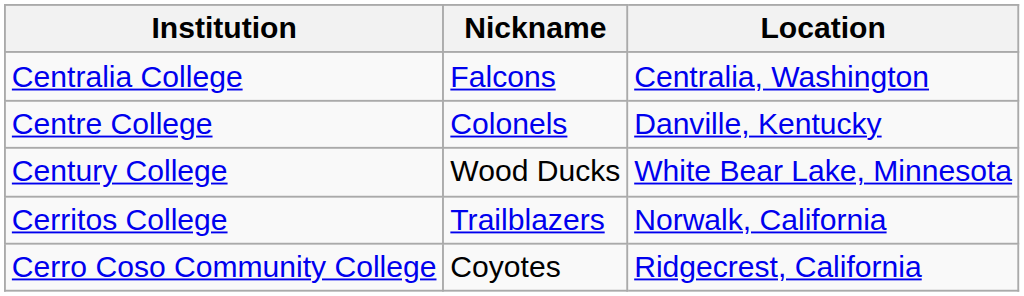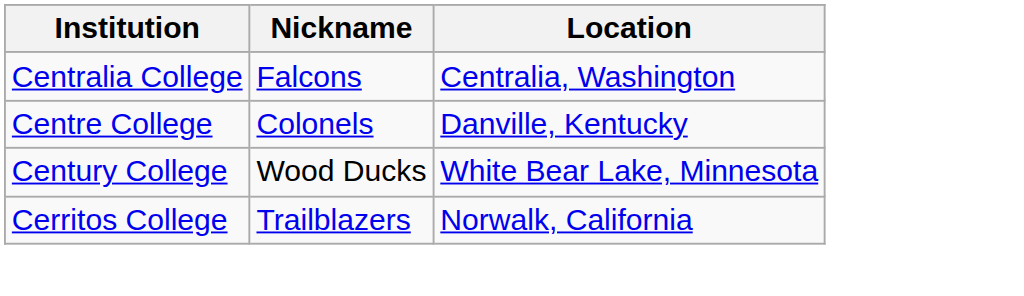 <table class="wikitable">
 <tr>
 <th>Institution</th>
 <th>Nickname</th>
 <th>Location</th>
 </tr>
 <tr>
 <td><a href='#'>Centralia College</a></td>
 <td><a href='#'>Falcons</a></td>
 <td><a href='#'>Centralia, Washington</a></td>
 </tr>
 <tr>
 <td><a href='#'>Centre College</a></td>
 <td><a href='#'>Colonels</a></td>
 <td><a href='#'>Danville, Kentucky</a></td>
 </tr>
 <tr>
 <td><a href='#'>Century College</a></td>
 <td>Wood Ducks</td>
 <td><a href='#'>White Bear Lake, Minnesota</a></td>
 </tr>
 <tr>
 <td><a href='#'>Cerritos College</a></td>
 <td><a href='#'>Trailblazers</a></td>
 <td><a href='#'>Norwalk, California</a></td>
 </tr>
-<tr>
-<td><a href='#'>Cerro Coso Community College</a></td>
-<td>Coyotes</td>
-<td><a href='#'>Ridgecrest, California</a></td>
-</tr>
 </table>
